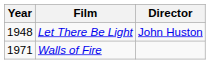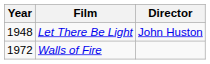 <table class="wikitable">
 <tr>
 <th>Year</th>
 <th>Film</th>
 <th>Director</th>
 </tr>
 <tr>
 <td>1948</td>
 <td><em><a href='#'>Let There Be Light</a></em></td>
 <td><a href='#'>John Huston</a></td>
 </tr>
 <tr>
-<td>1971</td>
+<td>1972</td>
 <td><em><a href='#'>Walls of Fire</a></em></td>
 <td></td>
 </tr>
 </table>
